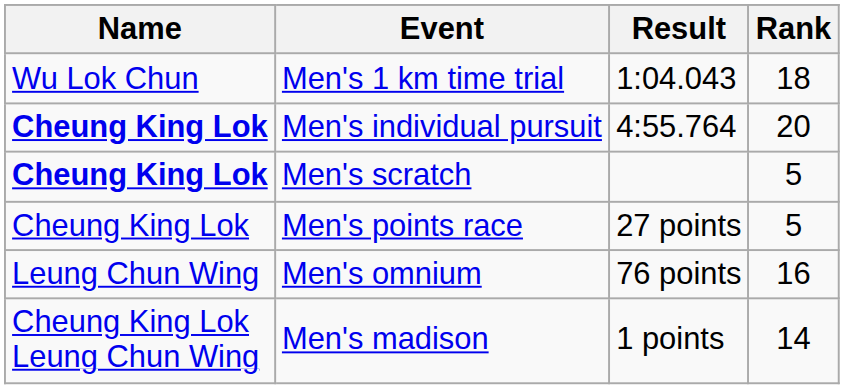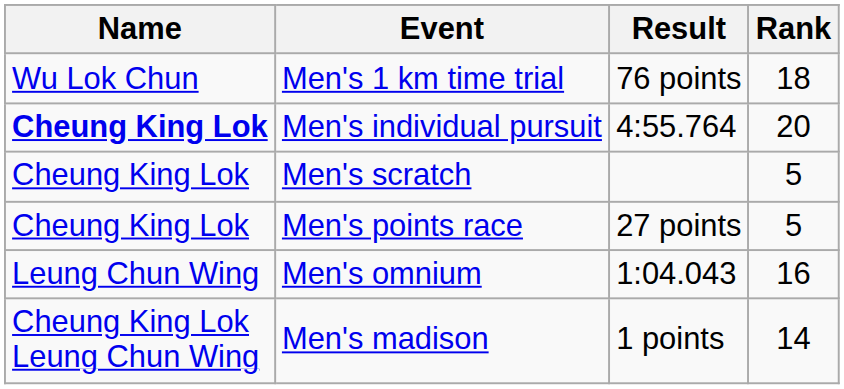 <table class="wikitable sortable">
 <tr>
 <th>Name</th>
 <th>Event</th>
 <th>Result</th>
 <th>Rank</th>
 </tr>
 <tr>
 <td><a href='#'>Wu Lok Chun</a></td>
 <td><a href='#'>Men's 1 km time trial</a></td>
-<td>1:04.043</td>
+<td>76 points</td>
 <td align=center>18</td>
 </tr>
 <tr>
 <td><strong><a href='#'>Cheung King Lok</a></strong></td>
 <td><a href='#'>Men's individual pursuit</a></td>
 <td>4:55.764</td>
 <td align=center>20</td>
 </tr>
 <tr>
-<td><strong><a href='#'>Cheung King Lok</a></strong></td>
+<td><a href='#'>Cheung King Lok</a></td>
 <td><a href='#'>Men's scratch</a></td>
 <td></td>
 <td align=center>5</td>
 </tr>
 <tr>
 <td><a href='#'>Cheung King Lok</a></td>
 <td><a href='#'>Men's points race</a></td>
 <td>27 points</td>
 <td align=center>5</td>
 </tr>
 <tr>
 <td><a href='#'>Leung Chun Wing</a></td>
 <td><a href='#'>Men's omnium</a></td>
-<td>76 points</td>
+<td>1:04.043</td>
 <td align=center>16</td>
 </tr>
 <tr>
 <td><a href='#'>Cheung King Lok</a><br><a href='#'>Leung Chun Wing</a></td>
 <td><a href='#'>Men's madison</a></td>
 <td>1 points</td>
 <td align=center>14</td>
 </tr>
 </table>
